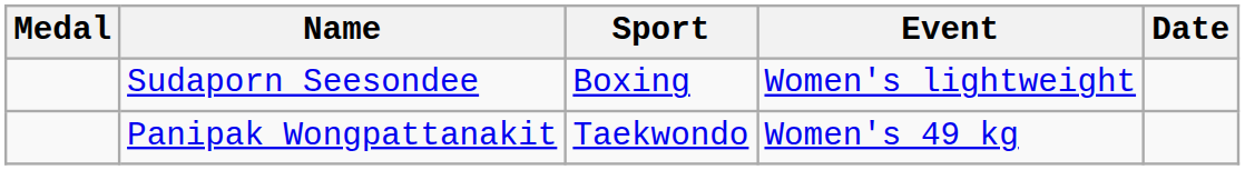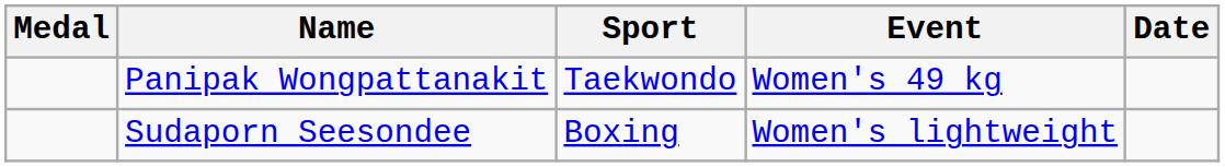 <table class="wikitable sortable" style="font-size: 95%;">
 <tr>
 <th>Medal</th>
 <th>Name</th>
 <th>Sport</th>
 <th>Event</th>
 <th>Date</th>
 </tr>
 <tr>
 <td></td>
+<td><a href='#'>Panipak Wongpattanakit</a></td>
+<td><a href='#'>Taekwondo</a></td>
+<td><a href='#'>Women's 49 kg</a></td>
+<td></td>
+</tr>
+<tr>
+<td></td>
 <td><a href='#'>Sudaporn Seesondee</a></td>
 <td><a href='#'>Boxing</a></td>
 <td><a href='#'>Women's lightweight</a></td>
 <td></td>
 </tr>
-<tr>
-<td></td>
-<td><a href='#'>Panipak Wongpattanakit</a></td>
-<td><a href='#'>Taekwondo</a></td>
-<td><a href='#'>Women's 49 kg</a></td>
-<td></td>
-</tr>
 </table>
